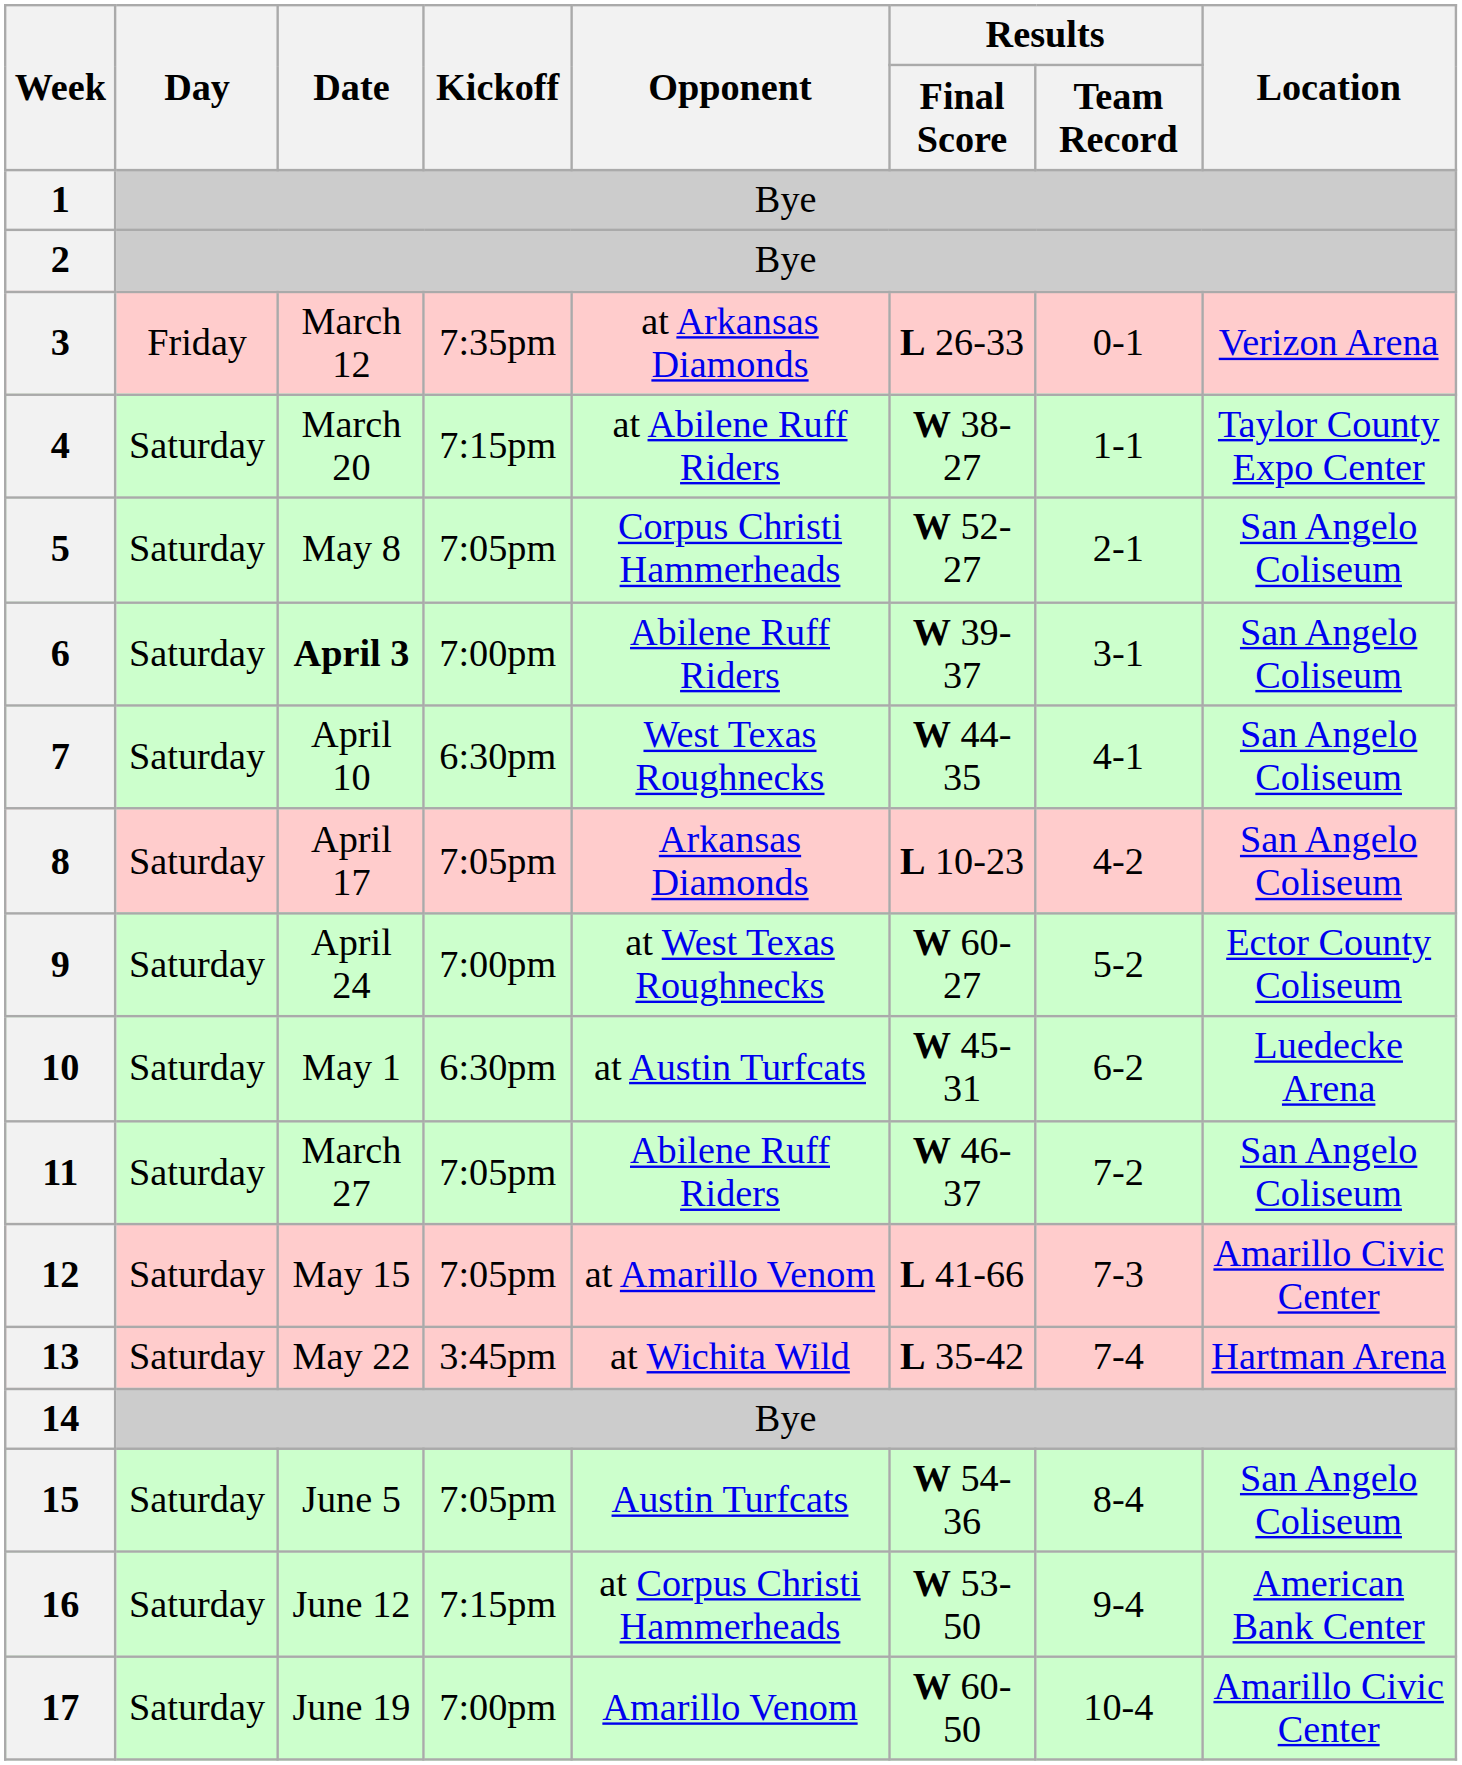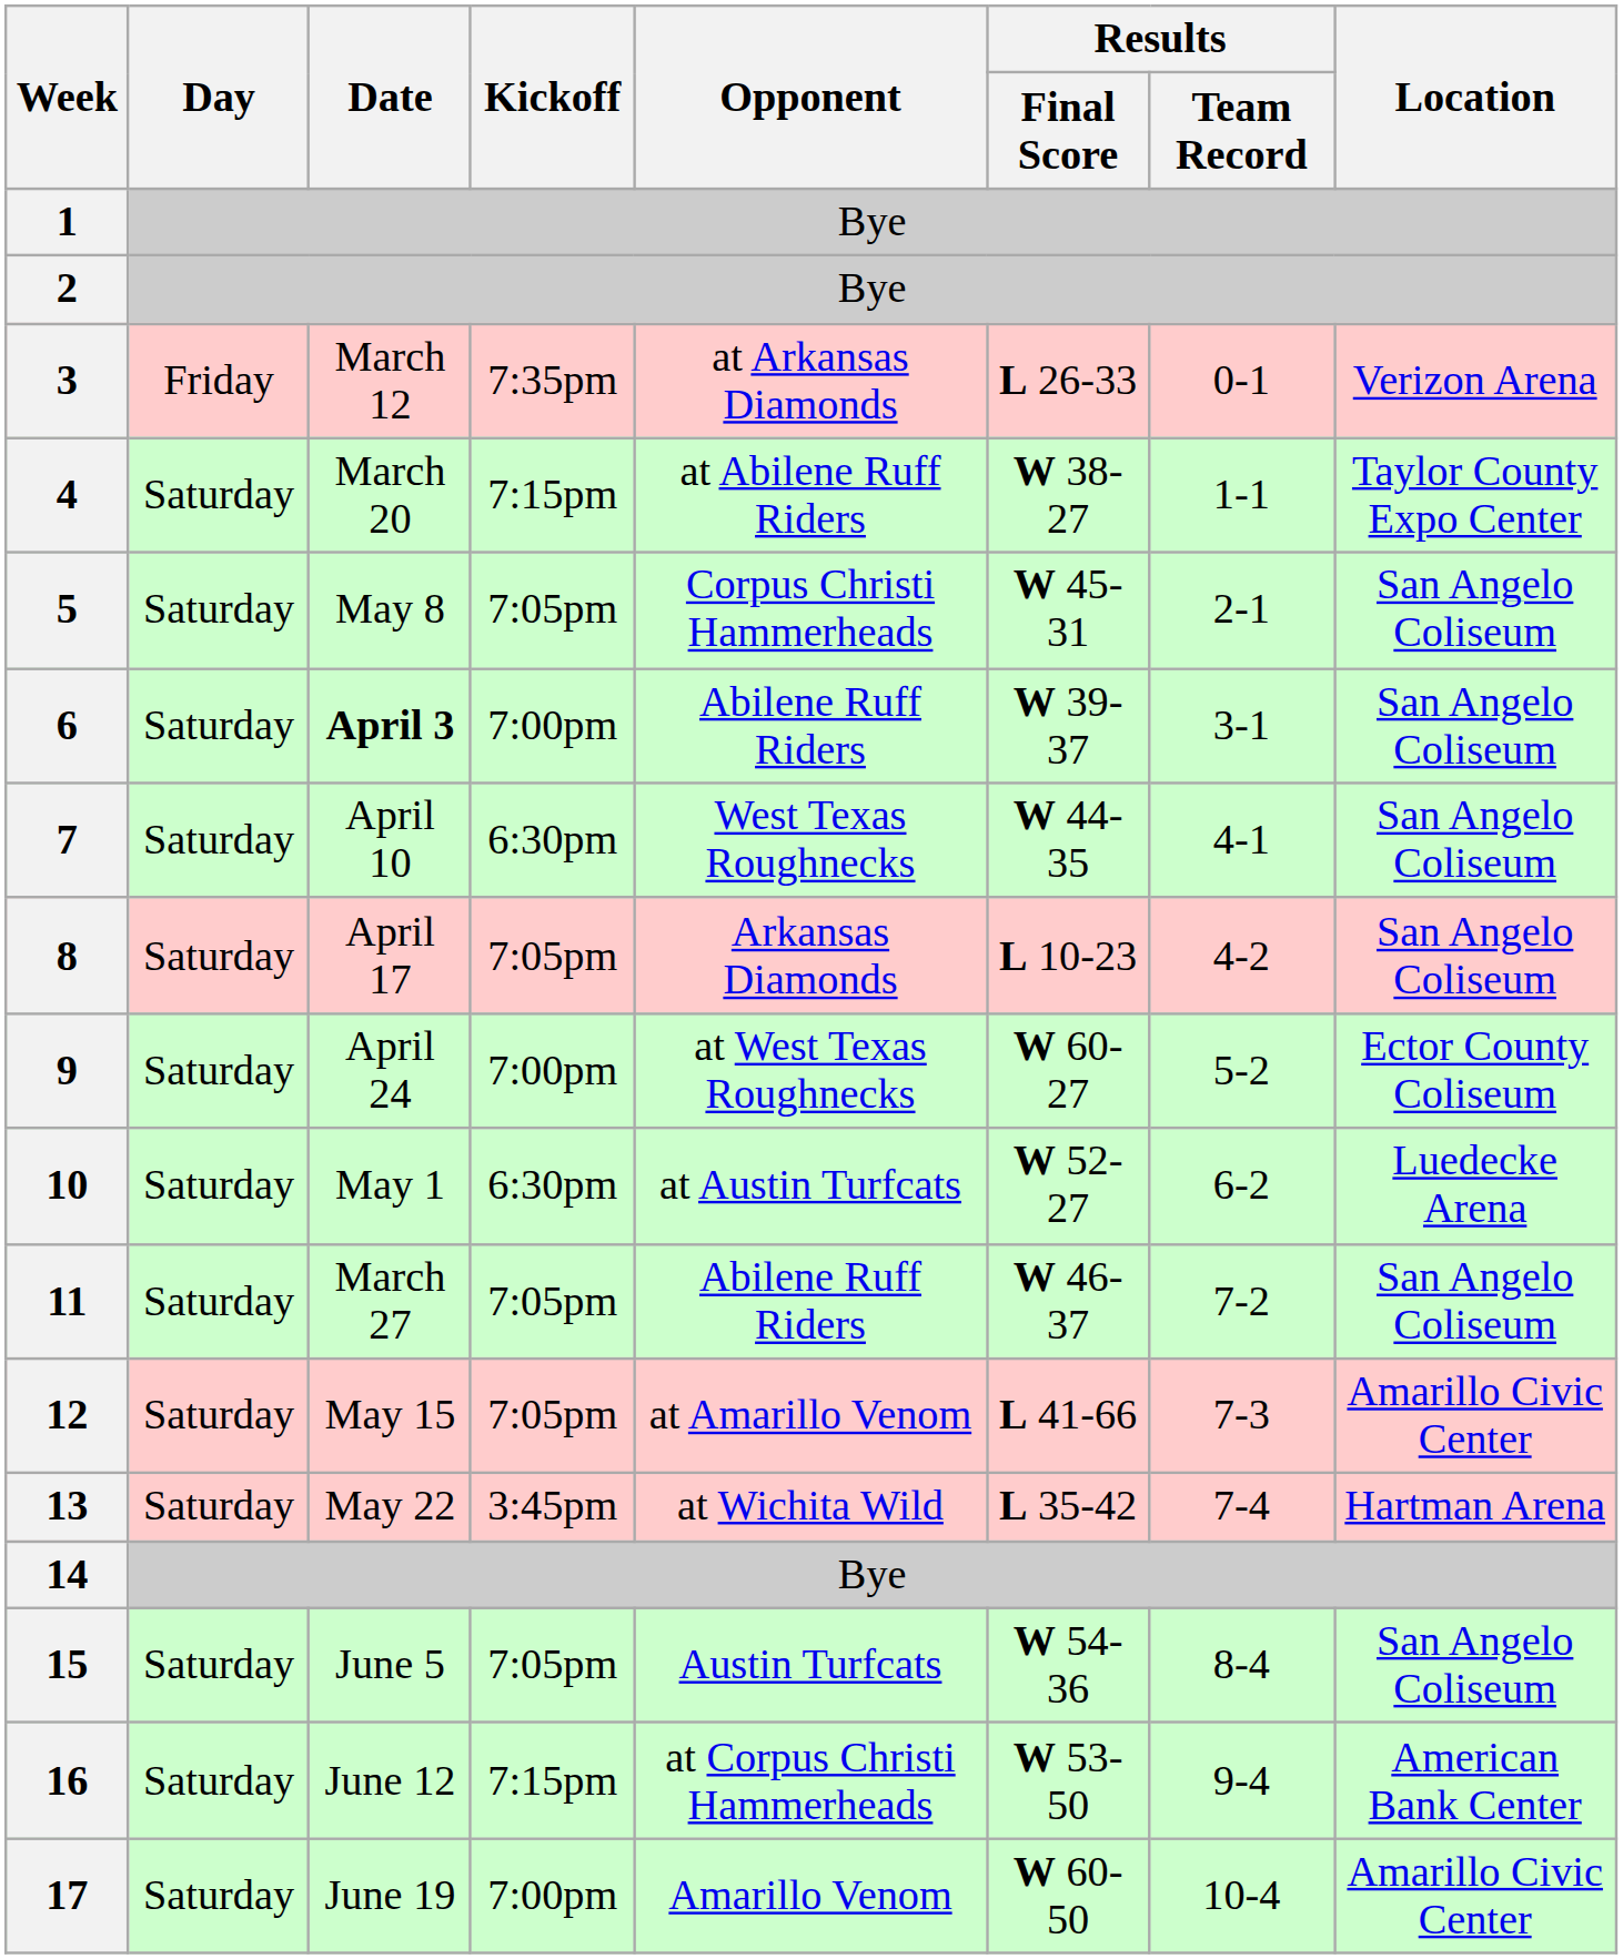 <table class="wikitable">
 <tr>
 <th rowspan="2" width="40">Week</th>
 <th rowspan="2" width="70">Day</th>
 <th rowspan="2" width="80">Date</th>
 <th rowspan="2" width="60">Kickoff</th>
 <th rowspan="2" width="200">Opponent</th>
 <th colspan="2" width="180">Results</th>
 <th rowspan="2" width="180">Location</th>
 </tr>
 <tr>
 <th width="90">Final Score</th>
 <th width="90">Team Record</th>
 </tr>
 <tr style="background: #CCCCCC;">
 <th>1</th>
 <td colSpan=7 align="center">Bye</td>
 </tr>
 <tr style="background: #CCCCCC;">
 <th>2</th>
 <td colSpan=7 align="center">Bye</td>
 </tr>
 <tr align="center" bgcolor="#FFCCCC">
 <th>3</th>
 <td align="center">Friday</td>
 <td align="center">March 12</td>
 <td align="center">7:35pm</td>
 <td align="center">at <a href='#'>Arkansas Diamonds</a></td>
 <td align="center"><strong>L</strong> 26-33</td>
 <td align="center">0-1</td>
 <td align="center"><a href='#'>Verizon Arena</a></td>
 </tr>
 <tr align="center" bgcolor="#CCFFCC">
 <th>4</th>
 <td align="center">Saturday</td>
 <td align="center">March 20</td>
 <td align="center">7:15pm</td>
 <td align="center">at <a href='#'>Abilene Ruff Riders</a></td>
 <td align="center"><strong>W</strong> 38-27</td>
 <td align="center">1-1</td>
 <td align="center"><a href='#'>Taylor County Expo Center</a></td>
 </tr>
 <tr align="center" bgcolor="#CCFFCC">
 <th>5</th>
 <td align="center">Saturday</td>
 <td align="center">May 8</td>
 <td align="center">7:05pm</td>
 <td align="center"><a href='#'>Corpus Christi Hammerheads</a></td>
-<td align="center"><strong>W</strong> 52-27</td>
+<td align="center"><strong>W</strong> 45-31</td>
 <td align="center">2-1</td>
 <td align="center"><a href='#'>San Angelo Coliseum</a></td>
 </tr>
 <tr align="center" bgcolor="#CCFFCC">
 <th>6</th>
 <td align="center">Saturday</td>
 <td align="center"><strong>April 3</strong></td>
 <td align="center">7:00pm</td>
 <td align="center"><a href='#'>Abilene Ruff Riders</a></td>
 <td align="center"><strong>W</strong> 39-37</td>
 <td align="center">3-1</td>
 <td align="center"><a href='#'>San Angelo Coliseum</a></td>
 </tr>
 <tr align="center" bgcolor="#CCFFCC">
 <th>7</th>
 <td align="center">Saturday</td>
 <td align="center">April 10</td>
 <td align="center">6:30pm</td>
 <td align="center"><a href='#'>West Texas Roughnecks</a></td>
 <td align="center"><strong>W</strong> 44-35</td>
 <td align="center">4-1</td>
 <td align="center"><a href='#'>San Angelo Coliseum</a></td>
 </tr>
 <tr align="center" bgcolor="#FFCCCC">
 <th>8</th>
 <td align="center">Saturday</td>
 <td align="center">April 17</td>
 <td align="center">7:05pm</td>
 <td align="center"><a href='#'>Arkansas Diamonds</a></td>
 <td align="center"><strong>L</strong> 10-23</td>
 <td align="center">4-2</td>
 <td align="center"><a href='#'>San Angelo Coliseum</a></td>
 </tr>
 <tr align="center" bgcolor="#CCFFCC">
 <th>9</th>
 <td align="center">Saturday</td>
 <td align="center">April 24</td>
 <td align="center">7:00pm</td>
 <td align="center">at <a href='#'>West Texas Roughnecks</a></td>
 <td align="center"><strong>W</strong> 60-27</td>
 <td align="center">5-2</td>
 <td align="center"><a href='#'>Ector County Coliseum</a></td>
 </tr>
 <tr align="center" bgcolor="#CCFFCC">
 <th>10</th>
 <td align="center">Saturday</td>
 <td align="center">May 1</td>
 <td align="center">6:30pm</td>
 <td align="center">at <a href='#'>Austin Turfcats</a></td>
-<td align="center"><strong>W</strong> 45-31</td>
+<td align="center"><strong>W</strong> 52-27</td>
 <td align="center">6-2</td>
 <td align="center"><a href='#'>Luedecke Arena</a></td>
 </tr>
 <tr align="center" bgcolor="#CCFFCC">
 <th>11</th>
 <td align="center">Saturday</td>
 <td align="center">March 27</td>
 <td align="center">7:05pm</td>
 <td align="center"><a href='#'>Abilene Ruff Riders</a></td>
 <td align="center"><strong>W</strong> 46-37</td>
 <td align="center">7-2</td>
 <td align="center"><a href='#'>San Angelo Coliseum</a></td>
 </tr>
 <tr align="center" bgcolor="#FFCCCC">
 <th>12</th>
 <td align="center">Saturday</td>
 <td align="center">May 15</td>
 <td align="center">7:05pm</td>
 <td align="center">at <a href='#'>Amarillo Venom</a></td>
 <td align="center"><strong>L</strong> 41-66</td>
 <td align="center">7-3</td>
 <td align="center"><a href='#'>Amarillo Civic Center</a></td>
 </tr>
 <tr align="center" bgcolor="#FFCCCC">
 <th>13</th>
 <td align="center">Saturday</td>
 <td align="center">May 22</td>
 <td align="center">3:45pm</td>
 <td align="center">at <a href='#'>Wichita Wild</a></td>
 <td align="center"><strong>L</strong> 35-42</td>
 <td align="center">7-4</td>
 <td align="center"><a href='#'>Hartman Arena</a></td>
 </tr>
 <tr style="background: #CCCCCC;">
 <th>14</th>
 <td colSpan=7 align="center">Bye</td>
 </tr>
 <tr align="center" bgcolor="#CCFFCC">
 <th>15</th>
 <td align="center">Saturday</td>
 <td align="center">June 5</td>
 <td align="center">7:05pm</td>
 <td align="center"><a href='#'>Austin Turfcats</a></td>
 <td align="center"><strong>W</strong> 54-36</td>
 <td align="center">8-4</td>
 <td align="center"><a href='#'>San Angelo Coliseum</a></td>
 </tr>
 <tr align="center" bgcolor="#CCFFCC">
 <th>16</th>
 <td align="center">Saturday</td>
 <td align="center">June 12</td>
 <td align="center">7:15pm</td>
 <td align="center">at <a href='#'>Corpus Christi Hammerheads</a></td>
 <td align="center"><strong>W</strong> 53-50</td>
 <td align="center">9-4</td>
 <td align="center"><a href='#'>American Bank Center</a></td>
 </tr>
 <tr align="center" bgcolor="#CCFFCC">
 <th>17</th>
 <td align="center">Saturday</td>
 <td align="center">June 19</td>
 <td align="center">7:00pm</td>
 <td align="center"><a href='#'>Amarillo Venom</a></td>
 <td align="center"><strong>W</strong> 60-50</td>
 <td align="center">10-4</td>
 <td align="center"><a href='#'>Amarillo Civic Center</a></td>
 </tr>
 </table>
